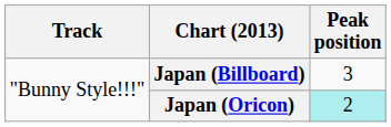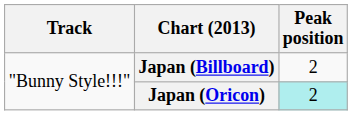 <table class="wikitable sortable plainrowheaders" border="1">
 <tr>
 <th>Track</th>
 <th scope="col">Chart (2013)</th>
 <th scope="col">Peak<br>position</th>
 </tr>
 <tr>
 <td rowspan="2">"Bunny Style!!!"</td>
 <th scope="row">Japan (<a href='#'>Billboard</a>)</th>
-<td align="center">3</td>
+<td align="center">2</td>
 </tr>
 <tr>
 <th scope="row">Japan (<a href='#'>Oricon</a>)</th>
 <td align="center" style="background: paleturquoise;">2</td>
 </tr>
 </table>
